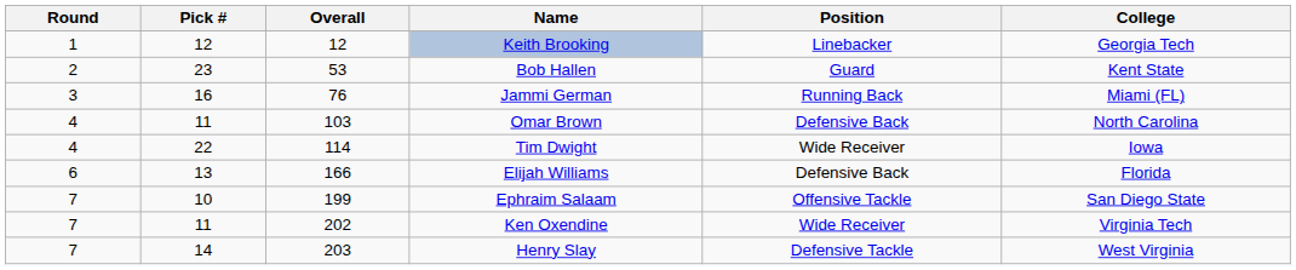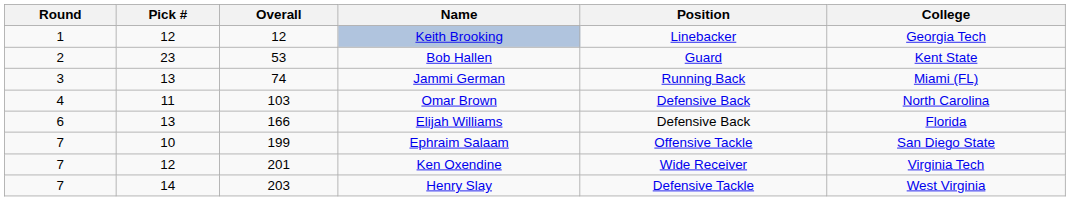 <table class="wikitable sortable sortable" style="width: 100%; text-align:center">
 <tr>
 <th>Round</th>
 <th>Pick #</th>
 <th>Overall</th>
 <th>Name</th>
 <th>Position</th>
 <th>College</th>
 </tr>
 <tr>
 <td>1</td>
 <td>12</td>
 <td>12</td>
 <td bgcolor=lightsteelblue><a href='#'>Keith Brooking</a></td>
 <td><a href='#'>Linebacker</a></td>
 <td><a href='#'>Georgia Tech</a></td>
 </tr>
 <tr>
 <td>2</td>
 <td>23</td>
 <td>53</td>
 <td><a href='#'>Bob Hallen</a></td>
 <td><a href='#'>Guard</a></td>
 <td><a href='#'>Kent State</a></td>
 </tr>
 <tr>
 <td>3</td>
-<td>16</td>
-<td>76</td>
+<td>13</td>
+<td>74</td>
 <td><a href='#'>Jammi German</a></td>
 <td><a href='#'>Running Back</a></td>
 <td><a href='#'>Miami (FL)</a></td>
 </tr>
 <tr>
 <td>4</td>
 <td>11</td>
 <td>103</td>
 <td><a href='#'>Omar Brown</a></td>
 <td><a href='#'>Defensive Back</a></td>
 <td><a href='#'>North Carolina</a></td>
-</tr>
-<tr>
-<td>4</td>
-<td>22</td>
-<td>114</td>
-<td><a href='#'>Tim Dwight</a></td>
-<td>Wide Receiver</td>
-<td><a href='#'>Iowa</a></td>
 </tr>
 <tr>
 <td>6</td>
 <td>13</td>
 <td>166</td>
 <td><a href='#'>Elijah Williams</a></td>
 <td>Defensive Back</td>
 <td><a href='#'>Florida</a></td>
 </tr>
 <tr>
 <td>7</td>
 <td>10</td>
 <td>199</td>
 <td><a href='#'>Ephraim Salaam</a></td>
 <td><a href='#'>Offensive Tackle</a></td>
 <td><a href='#'>San Diego State</a></td>
 </tr>
 <tr>
 <td>7</td>
-<td>11</td>
-<td>202</td>
+<td>12</td>
+<td>201</td>
 <td><a href='#'>Ken Oxendine</a></td>
 <td><a href='#'>Wide Receiver</a></td>
 <td><a href='#'>Virginia Tech</a></td>
 </tr>
 <tr>
 <td>7</td>
 <td>14</td>
 <td>203</td>
 <td><a href='#'>Henry Slay</a></td>
 <td><a href='#'>Defensive Tackle</a></td>
 <td><a href='#'>West Virginia</a></td>
 </tr>
 </table>
